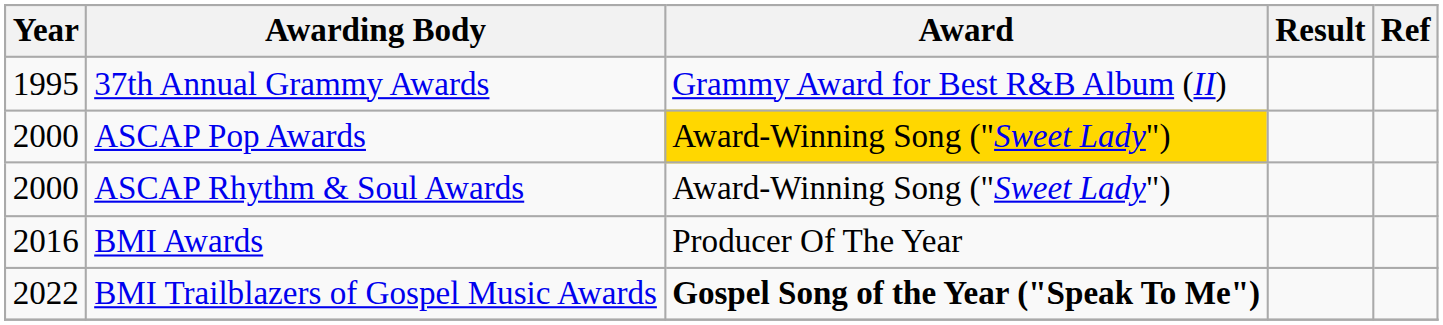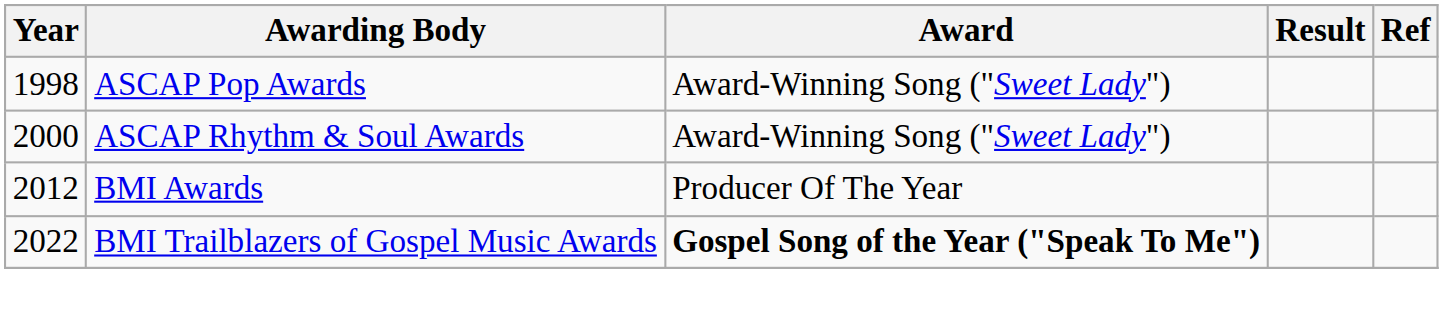 <table class="wikitable">
 <tr style="background:#ccc; text-align:center;">
 <th scope="col">Year</th>
 <th scope="col">Awarding Body</th>
 <th scope="col">Award</th>
 <th scope="col">Result</th>
 <th>Ref</th>
 </tr>
 <tr>
-<td>1995</td>
-<td><a href='#'>37th Annual Grammy Awards</a></td>
-<td><a href='#'>Grammy Award for Best R&B Album</a> (<em><a href='#'>II</a></em>)</td>
-<td></td>
-<td style="text-align:center;"></td>
-</tr>
-<tr>
-<td>2000</td>
+<td>1998</td>
 <td><a href='#'>ASCAP Pop Awards</a></td>
-<td style="background: gold;">Award-Winning Song ("<a href='#'><em>Sweet Lady</em></a>")</td>
+<td>Award-Winning Song ("<a href='#'><em>Sweet Lady</em></a>")</td>
 <td></td>
 <td style="text-align:center;"></td>
 </tr>
 <tr>
 <td>2000</td>
 <td><a href='#'>ASCAP Rhythm & Soul Awards</a></td>
 <td>Award-Winning Song ("<a href='#'><em>Sweet Lady</em></a>")</td>
 <td></td>
 <td style="text-align:center;"></td>
 </tr>
 <tr>
-<td>2016</td>
+<td>2012</td>
 <td><a href='#'>BMI Awards</a></td>
 <td>Producer Of The Year</td>
 <td></td>
 <td style="text-align:center;"></td>
 </tr>
 <tr>
 <td>2022</td>
 <td><a href='#'>BMI Trailblazers of Gospel Music Awards</a></td>
 <td><strong>Gospel Song of the Year ("Speak To Me")</strong></td>
 <td></td>
 <td style="text-align:center;"></td>
 </tr>
 <tr>
 </tr>
 </table>
